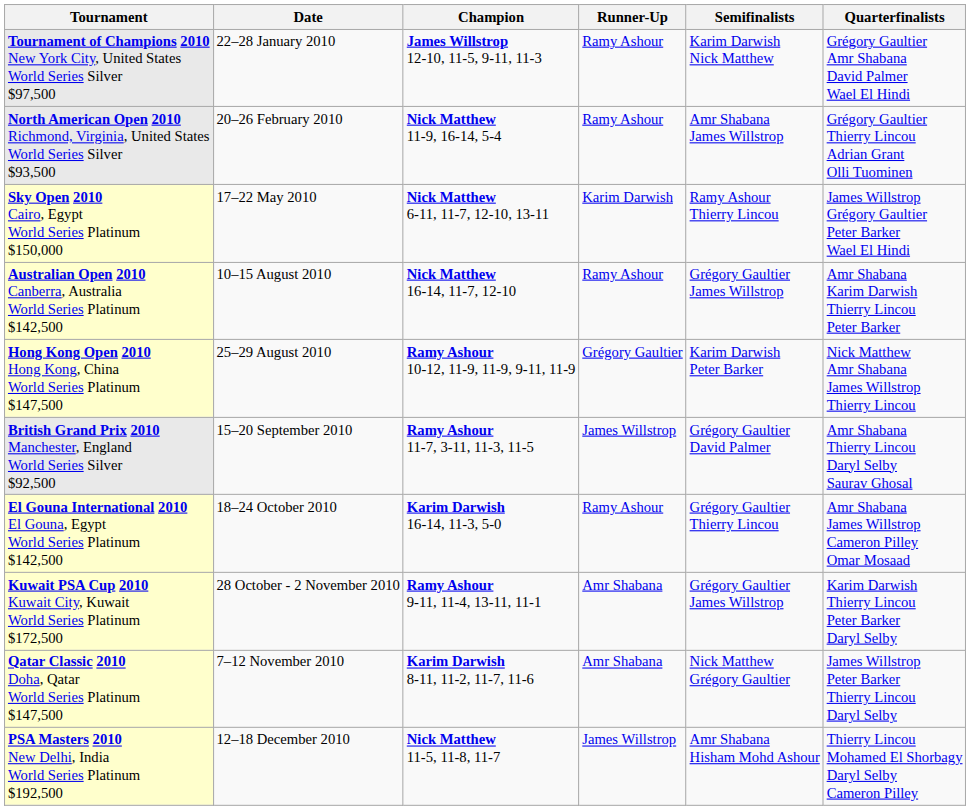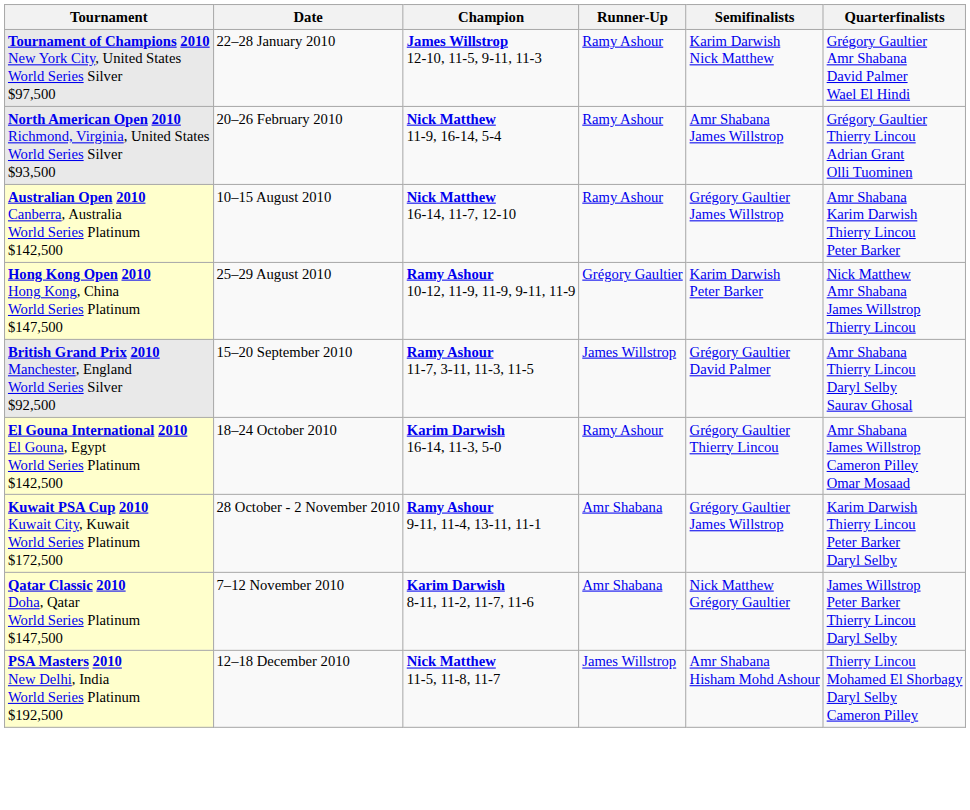 <table class="wikitable" style="font-size:88%">
 <tr>
 <th>Tournament</th>
 <th>Date</th>
 <th>Champion</th>
 <th>Runner-Up</th>
 <th>Semifinalists</th>
 <th>Quarterfinalists</th>
 </tr>
 <tr valign=top>
 <td style="background:#E9E9E9;"><strong><a href='#'>Tournament of Champions</a> <a href='#'>2010</a></strong><br> <a href='#'>New York City</a>, United States<br><a href='#'>World Series</a> Silver<br>$97,500</td>
 <td>22–28 January 2010</td>
 <td> <strong><a href='#'>James Willstrop</a></strong><br>12-10, 11-5, 9-11, 11-3</td>
 <td> <a href='#'>Ramy Ashour</a></td>
 <td> <a href='#'>Karim Darwish</a><br> <a href='#'>Nick Matthew</a></td>
 <td> <a href='#'>Grégory Gaultier</a><br> <a href='#'>Amr Shabana</a><br> <a href='#'>David Palmer</a><br> <a href='#'>Wael El Hindi</a></td>
 </tr>
 <tr valign=top>
 <td style="background:#E9E9E9;"><strong><a href='#'>North American Open</a> <a href='#'>2010</a></strong><br> <a href='#'>Richmond, Virginia</a>, United States<br><a href='#'>World Series</a> Silver<br>$93,500</td>
 <td>20–26 February 2010</td>
 <td> <strong><a href='#'>Nick Matthew</a></strong><br>11-9, 16-14, 5-4</td>
 <td> <a href='#'>Ramy Ashour</a></td>
 <td> <a href='#'>Amr Shabana</a><br> <a href='#'>James Willstrop</a></td>
 <td> <a href='#'>Grégory Gaultier</a><br> <a href='#'>Thierry Lincou</a><br> <a href='#'>Adrian Grant</a><br> <a href='#'>Olli Tuominen</a></td>
-</tr>
-<tr valign=top>
-<td style="background:#ffc;"><strong><a href='#'>Sky Open</a> <a href='#'>2010</a></strong><br> <a href='#'>Cairo</a>, Egypt<br><a href='#'>World Series</a> Platinum<br>$150,000</td>
-<td>17–22 May 2010</td>
-<td> <strong><a href='#'>Nick Matthew</a></strong><br>6-11, 11-7, 12-10, 13-11</td>
-<td> <a href='#'>Karim Darwish</a></td>
-<td> <a href='#'>Ramy Ashour</a><br> <a href='#'>Thierry Lincou</a></td>
-<td> <a href='#'>James Willstrop</a><br> <a href='#'>Grégory Gaultier</a><br> <a href='#'>Peter Barker</a><br> <a href='#'>Wael El Hindi</a></td>
 </tr>
 <tr valign=top>
 <td style="background:#ffc;"><strong><a href='#'>Australian Open</a> <a href='#'>2010</a></strong><br> <a href='#'>Canberra</a>, Australia<br><a href='#'>World Series</a> Platinum<br>$142,500</td>
 <td>10–15 August 2010</td>
 <td> <strong><a href='#'>Nick Matthew</a></strong><br>16-14, 11-7, 12-10</td>
 <td> <a href='#'>Ramy Ashour</a></td>
 <td> <a href='#'>Grégory Gaultier</a><br> <a href='#'>James Willstrop</a></td>
 <td> <a href='#'>Amr Shabana</a><br> <a href='#'>Karim Darwish</a><br> <a href='#'>Thierry Lincou</a><br> <a href='#'>Peter Barker</a></td>
 </tr>
 <tr valign=top>
 <td style="background:#ffc;"><strong><a href='#'>Hong Kong Open</a> <a href='#'>2010</a></strong><br> <a href='#'>Hong Kong</a>, China<br><a href='#'>World Series</a> Platinum<br>$147,500</td>
 <td>25–29 August 2010</td>
 <td> <strong><a href='#'>Ramy Ashour</a></strong><br>10-12, 11-9, 11-9, 9-11, 11-9</td>
 <td> <a href='#'>Grégory Gaultier</a></td>
 <td> <a href='#'>Karim Darwish</a><br> <a href='#'>Peter Barker</a></td>
 <td> <a href='#'>Nick Matthew</a><br> <a href='#'>Amr Shabana</a><br> <a href='#'>James Willstrop</a><br> <a href='#'>Thierry Lincou</a></td>
 </tr>
 <tr valign=top>
 <td style="background:#E9E9E9;"><strong><a href='#'>British Grand Prix</a> <a href='#'>2010</a></strong><br> <a href='#'>Manchester</a>, England<br><a href='#'>World Series</a> Silver<br>$92,500</td>
 <td>15–20 September 2010</td>
 <td> <strong><a href='#'>Ramy Ashour</a></strong><br>11-7, 3-11, 11-3, 11-5</td>
 <td> <a href='#'>James Willstrop</a></td>
 <td> <a href='#'>Grégory Gaultier</a><br> <a href='#'>David Palmer</a></td>
 <td> <a href='#'>Amr Shabana</a><br> <a href='#'>Thierry Lincou</a><br> <a href='#'>Daryl Selby</a><br> <a href='#'>Saurav Ghosal</a></td>
 </tr>
 <tr valign=top>
 <td style="background:#ffc;"><strong><a href='#'>El Gouna International</a> <a href='#'>2010</a></strong><br> <a href='#'>El Gouna</a>, Egypt<br><a href='#'>World Series</a> Platinum<br>$142,500</td>
 <td>18–24 October 2010</td>
 <td> <strong><a href='#'>Karim Darwish</a></strong><br>16-14, 11-3, 5-0</td>
 <td> <a href='#'>Ramy Ashour</a></td>
 <td> <a href='#'>Grégory Gaultier</a><br> <a href='#'>Thierry Lincou</a></td>
 <td> <a href='#'>Amr Shabana</a><br> <a href='#'>James Willstrop</a><br> <a href='#'>Cameron Pilley</a><br> <a href='#'>Omar Mosaad</a></td>
 </tr>
 <tr valign=top>
 <td style="background:#ffc;"><strong><a href='#'>Kuwait PSA Cup</a> <a href='#'>2010</a></strong><br> <a href='#'>Kuwait City</a>, Kuwait<br><a href='#'>World Series</a> Platinum<br>$172,500</td>
 <td>28 October - 2 November 2010</td>
 <td> <strong><a href='#'>Ramy Ashour</a></strong><br>9-11, 11-4, 13-11, 11-1</td>
 <td> <a href='#'>Amr Shabana</a></td>
 <td> <a href='#'>Grégory Gaultier</a><br> <a href='#'>James Willstrop</a></td>
 <td> <a href='#'>Karim Darwish</a><br> <a href='#'>Thierry Lincou</a><br> <a href='#'>Peter Barker</a><br> <a href='#'>Daryl Selby</a></td>
 </tr>
 <tr valign=top>
 <td style="background:#ffc;"><strong><a href='#'>Qatar Classic</a> <a href='#'>2010</a></strong><br> <a href='#'>Doha</a>, Qatar<br><a href='#'>World Series</a> Platinum<br>$147,500</td>
 <td>7–12 November 2010</td>
 <td> <strong><a href='#'>Karim Darwish</a></strong><br>8-11, 11-2, 11-7, 11-6</td>
 <td> <a href='#'>Amr Shabana</a></td>
 <td> <a href='#'>Nick Matthew</a><br> <a href='#'>Grégory Gaultier</a></td>
 <td> <a href='#'>James Willstrop</a><br> <a href='#'>Peter Barker</a><br> <a href='#'>Thierry Lincou</a><br> <a href='#'>Daryl Selby</a></td>
 </tr>
 <tr valign=top>
 <td style="background:#ffc;"><strong><a href='#'>PSA Masters</a> <a href='#'>2010</a></strong><br> <a href='#'>New Delhi</a>, India<br><a href='#'>World Series</a> Platinum<br>$192,500</td>
 <td>12–18 December 2010</td>
 <td> <strong><a href='#'>Nick Matthew</a></strong><br>11-5, 11-8, 11-7</td>
 <td> <a href='#'>James Willstrop</a></td>
 <td> <a href='#'>Amr Shabana</a><br> <a href='#'>Hisham Mohd Ashour</a></td>
 <td> <a href='#'>Thierry Lincou</a><br> <a href='#'>Mohamed El Shorbagy</a><br> <a href='#'>Daryl Selby</a><br> <a href='#'>Cameron Pilley</a></td>
 </tr>
 </table>
